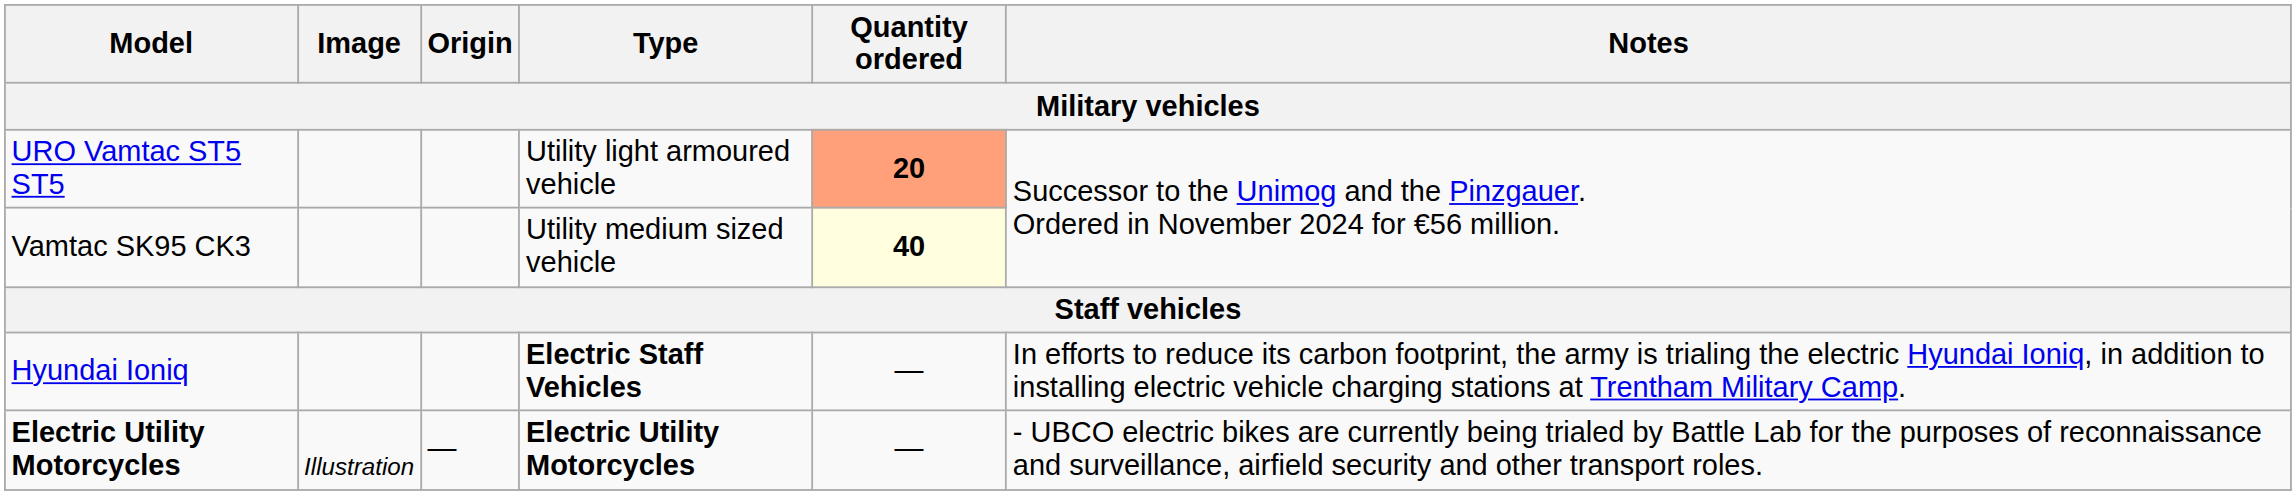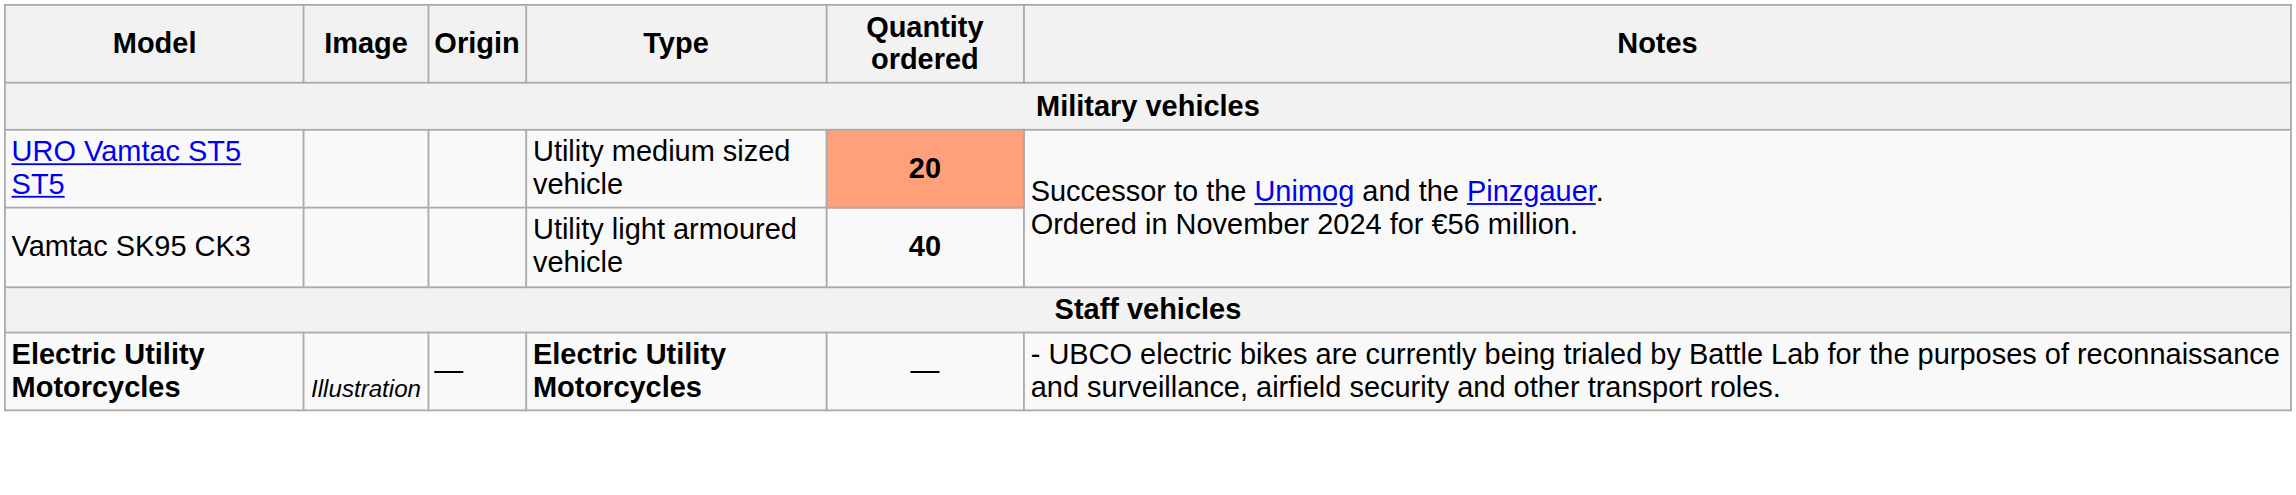 <table class="wikitable" style="width:100%;">
 <tr>
 <th>Model</th>
 <th>Image</th>
 <th>Origin</th>
 <th>Type</th>
 <th>Quantity ordered</th>
 <th>Notes</th>
 </tr>
 <tr>
 <th colspan="6">Military vehicles</th>
 </tr>
 <tr>
 <td><a href='#'>URO Vamtac ST5 ST5</a></td>
 <td></td>
 <td></td>
-<td>Utility light armoured vehicle</td>
+<td>Utility medium sized vehicle</td>
 <td style="background: lightsalmon; text-align: center;"><strong>20</strong></td>
 <td rowspan="2">Successor to the <a href='#'>Unimog</a> and the <a href='#'>Pinzgauer</a>.<br>Ordered in November 2024 for €56 million.</td>
 </tr>
 <tr>
 <td>Vamtac SK95 CK3</td>
 <td></td>
 <td></td>
-<td>Utility medium sized vehicle</td>
-<td style="background: lightyellow; text-align: center;"><strong>40</strong></td>
+<td>Utility light armoured vehicle</td>
+<td style="text-align: center;"><strong>40</strong></td>
 </tr>
 <tr>
 <th colspan="6">Staff vehicles</th>
-</tr>
-<tr>
-<td><a href='#'>Hyundai Ioniq</a></td>
-<td></td>
-<td></td>
-<td><strong>Electric Staff Vehicles</strong></td>
-<td style="text-align: center;">—</td>
-<td>In efforts to reduce its carbon footprint, the army is trialing the electric <a href='#'>Hyundai Ioniq</a>, in addition to installing electric vehicle charging stations at <a href='#'>Trentham Military Camp</a>.</td>
 </tr>
 <tr>
 <td><strong>Electric Utility Motorcycles</strong></td>
 <td><br><em><small>Illustration</small></em></td>
 <td>—</td>
 <td><strong>Electric Utility Motorcycles</strong></td>
 <td style="text-align: center;">—</td>
 <td>- UBCO electric bikes are currently being trialed by Battle Lab for the purposes of reconnaissance and surveillance, airfield security and other transport roles.</td>
 </tr>
 </table>
